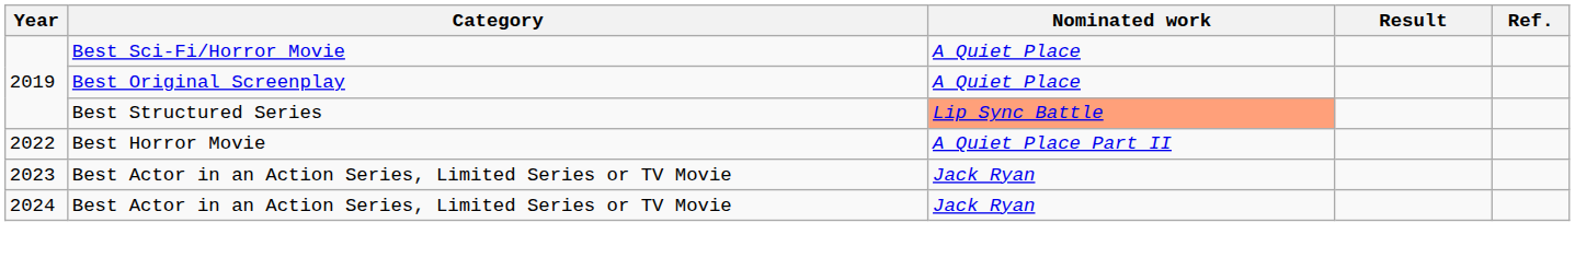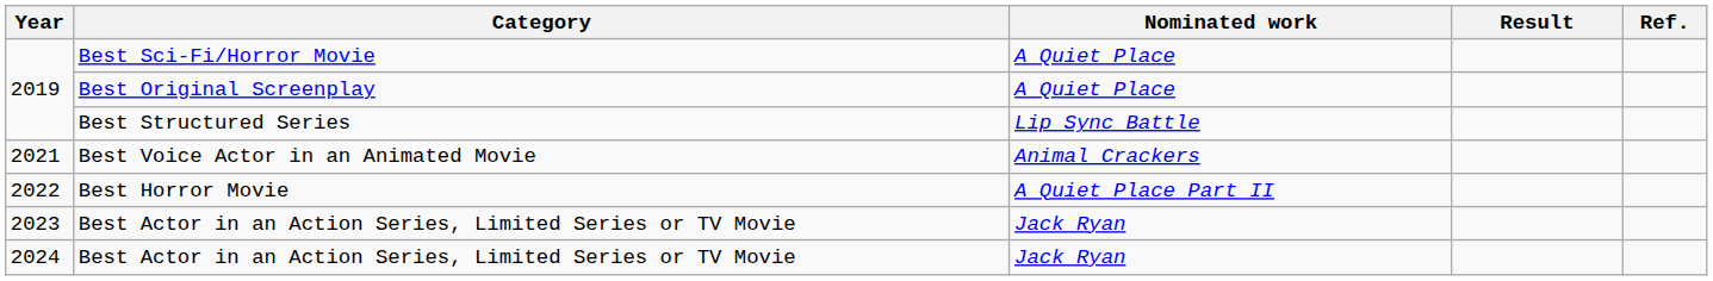 <table class="wikitable" style="width:85%;">
 <tr>
 <th style="width:4%;">Year</th>
 <th style="width:55%;">Category</th>
 <th style="width:26%;">Nominated work</th>
 <th style="width:10%;">Result</th>
 <th width=5%>Ref.</th>
 </tr>
 <tr>
 <td rowspan="3">2019</td>
 <td><a href='#'>Best Sci-Fi/Horror Movie</a></td>
 <td><em><a href='#'>A Quiet Place</a></em></td>
 <td></td>
 <td align="center"></td>
 </tr>
 <tr>
 <td><a href='#'>Best Original Screenplay</a></td>
 <td><em><a href='#'>A Quiet Place</a></em></td>
 <td></td>
 <td align="center"></td>
 </tr>
 <tr>
 <td>Best Structured Series</td>
-<td style="background: lightsalmon;"><em><a href='#'>Lip Sync Battle</a></em></td>
+<td><em><a href='#'>Lip Sync Battle</a></em></td>
+<td></td>
+<td align="center"></td>
+</tr>
+<tr>
+<td>2021</td>
+<td>Best Voice Actor in an Animated Movie</td>
+<td><a href='#'><em>Animal Crackers</em></a></td>
 <td></td>
 <td align="center"></td>
 </tr>
 <tr>
 <td>2022</td>
 <td>Best Horror Movie</td>
 <td><em><a href='#'>A Quiet Place Part II</a></em></td>
 <td></td>
 <td align="center"></td>
 </tr>
 <tr>
 <td>2023</td>
 <td>Best Actor in an Action Series, Limited Series or TV Movie</td>
 <td><em><a href='#'>Jack Ryan</a></em></td>
 <td></td>
 <td align="center"></td>
 </tr>
 <tr>
 <td>2024</td>
 <td>Best Actor in an Action Series, Limited Series or TV Movie</td>
 <td><em><a href='#'>Jack Ryan</a></em></td>
 <td></td>
 <td align="center"></td>
 </tr>
 </table>
